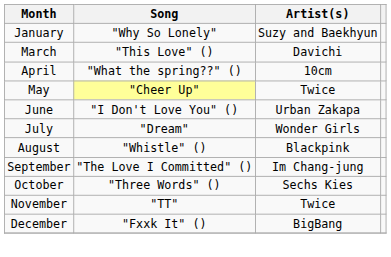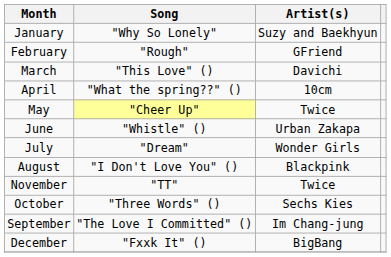 <table class="wikitable sortable plainrowheaders" style="text-align:center">
 <tr>
 <th>Month</th>
 <th>Song</th>
 <th>Artist(s)</th>
 <th></th>
 </tr>
 <tr>
 <td>January</td>
 <td>"Why So Lonely"</td>
 <td>Suzy and Baekhyun</td>
+<td></td>
+</tr>
+<tr>
+<td>February</td>
+<td>"Rough"</td>
+<td>GFriend</td>
 <td></td>
 </tr>
 <tr>
 <td>March</td>
 <td>"This Love" ()</td>
 <td>Davichi</td>
 <td></td>
 </tr>
 <tr>
 <td>April</td>
 <td>"What the spring??" ()</td>
 <td>10cm</td>
 <td></td>
 </tr>
 <tr>
 <td>May</td>
 <td bgcolor=#FFFF99>"Cheer Up" </td>
 <td>Twice</td>
 <td></td>
 </tr>
 <tr>
 <td>June</td>
-<td>"I Don't Love You" ()</td>
+<td>"Whistle" ()</td>
 <td>Urban Zakapa</td>
 <td></td>
 </tr>
 <tr>
 <td>July</td>
 <td>"Dream"</td>
 <td>Wonder Girls</td>
 <td></td>
 </tr>
 <tr>
 <td>August</td>
-<td>"Whistle" ()</td>
+<td>"I Don't Love You" ()</td>
 <td>Blackpink</td>
 <td></td>
 </tr>
 <tr>
-<td>September</td>
-<td>"The Love I Committed" ()</td>
-<td>Im Chang-jung</td>
+<td>November</td>
+<td>"TT"</td>
+<td>Twice</td>
 <td></td>
 </tr>
 <tr>
 <td>October</td>
 <td>"Three Words" ()</td>
 <td>Sechs Kies</td>
 <td></td>
 </tr>
 <tr>
-<td>November</td>
-<td>"TT"</td>
-<td>Twice</td>
+<td>September</td>
+<td>"The Love I Committed" ()</td>
+<td>Im Chang-jung</td>
 <td></td>
 </tr>
 <tr>
 <td>December</td>
 <td>"Fxxk It" ()</td>
 <td>BigBang</td>
 <td></td>
 </tr>
 <tr>
 </tr>
 </table>
